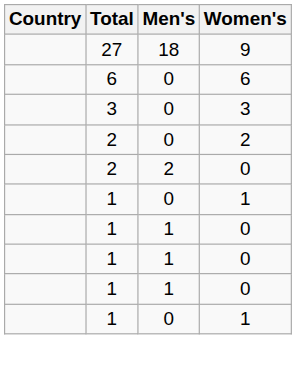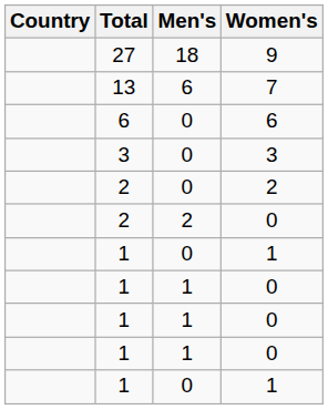 <table class="wikitable sortable" style="text-align:center">
 <tr>
 <th>Country</th>
 <th>Total</th>
 <th>Men's</th>
 <th>Women's</th>
 </tr>
 <tr>
 <td align=left></td>
 <td>27</td>
 <td>18</td>
 <td>9</td>
+</tr>
+<tr>
+<td align=left></td>
+<td>13</td>
+<td>6</td>
+<td>7</td>
 </tr>
 <tr>
 <td align=left></td>
 <td>6</td>
 <td>0</td>
 <td>6</td>
 </tr>
 <tr>
 <td align=left></td>
 <td>3</td>
 <td>0</td>
 <td>3</td>
 </tr>
 <tr>
 <td align=left></td>
 <td>2</td>
 <td>0</td>
 <td>2</td>
 </tr>
 <tr>
 <td align=left></td>
 <td>2</td>
 <td>2</td>
 <td>0</td>
 </tr>
 <tr>
 <td align=left></td>
 <td>1</td>
 <td>0</td>
 <td>1</td>
 </tr>
 <tr>
 <td align=left></td>
 <td>1</td>
 <td>1</td>
 <td>0</td>
 </tr>
 <tr>
 <td align=left></td>
 <td>1</td>
 <td>1</td>
 <td>0</td>
 </tr>
 <tr>
 <td align=left></td>
 <td>1</td>
 <td>1</td>
 <td>0</td>
 </tr>
 <tr>
 <td align=left></td>
 <td>1</td>
 <td>0</td>
 <td>1</td>
 </tr>
 </table>
